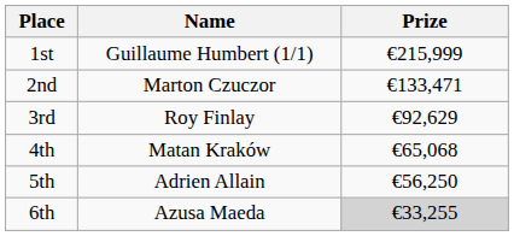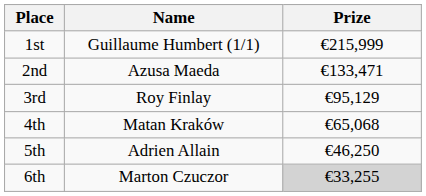 <table class="wikitable">
 <tr>
 <th width="50">Place</th>
 <th width="200">Name</th>
 <th width="125">Prize</th>
 </tr>
 <tr>
 <td align="center">1st</td>
 <td align="center">Guillaume Humbert (1/1)</td>
 <td align="center">€215,999</td>
 </tr>
 <tr>
 <td align="center">2nd</td>
-<td align="center">Marton Czuczor</td>
+<td align="center">Azusa Maeda</td>
 <td align="center">€133,471</td>
 </tr>
 <tr>
 <td align="center">3rd</td>
 <td align="center">Roy Finlay</td>
-<td align="center">€92,629</td>
+<td align="center">€95,129</td>
 </tr>
 <tr>
 <td align="center">4th</td>
 <td align="center">Matan Kraków</td>
 <td align="center">€65,068</td>
 </tr>
 <tr>
 <td align="center">5th</td>
 <td align="center">Adrien Allain</td>
-<td align="center">€56,250</td>
+<td align="center">€46,250</td>
 </tr>
 <tr>
 <td align="center">6th</td>
-<td align="center">Azusa Maeda</td>
+<td align="center">Marton Czuczor</td>
 <td align="center" style="background: lightgrey;">€33,255</td>
 </tr>
 </table>
